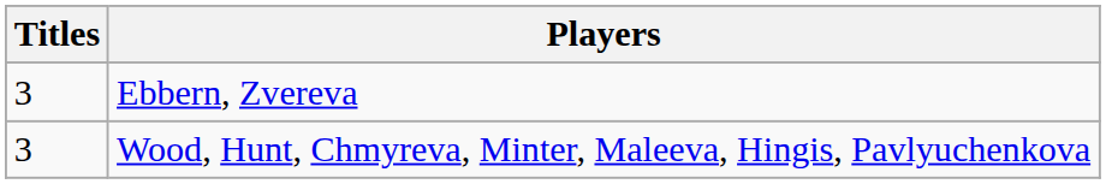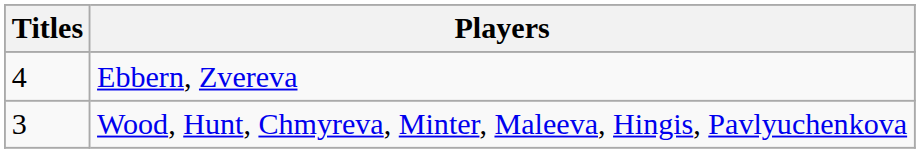 <table class="wikitable sortable">
 <tr>
 <th>Titles</th>
 <th>Players</th>
 </tr>
 <tr>
-<td>3</td>
+<td>4</td>
 <td> <a href='#'>Ebbern</a>,  <a href='#'>Zvereva</a></td>
 </tr>
 <tr>
 <td>3</td>
 <td> <a href='#'>Wood</a>,  <a href='#'>Hunt</a>,  <a href='#'>Chmyreva</a>,  <a href='#'>Minter</a>,  <a href='#'>Maleeva</a>,  <a href='#'>Hingis</a>,  <a href='#'>Pavlyuchenkova</a></td>
 </tr>
 </table>
